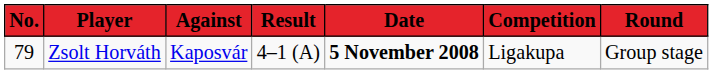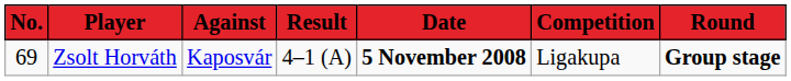 <table class="wikitable plainrowheaders sortable">
 <tr>
 <th style="background-color:#E5232B;color:black;border:1px solid black">No.</th>
 <th style="background-color:#E5232B;color:black;border:1px solid black">Player</th>
 <th style="background-color:#E5232B;color:black;border:1px solid black">Against</th>
 <th style="background-color:#E5232B;color:black;border:1px solid black">Result</th>
 <th style="background-color:#E5232B;color:black;border:1px solid black">Date</th>
 <th style="background-color:#E5232B;color:black;border:1px solid black">Competition</th>
 <th style="background-color:#E5232B;color:black;border:1px solid black">Round</th>
 </tr>
 <tr>
-<td style="text-align:center;">79</td>
+<td style="text-align:center;">69</td>
 <td style="text-align:left;"> <a href='#'>Zsolt Horváth</a></td>
 <td style="text-align:left;"><a href='#'>Kaposvár</a></td>
 <td style="text-align:center;">4–1 (A)</td>
 <td style="text-align:left;"><strong>5 November 2008</strong></td>
 <td style="text-align:left;">Ligakupa</td>
-<td style="text-align:center;">Group stage</td>
+<td style="text-align:center;"><strong>Group stage</strong></td>
 </tr>
 </table>
